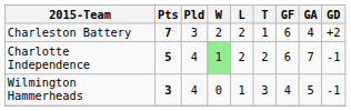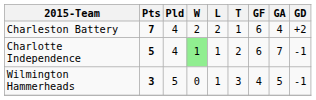 <table class="wikitable" style="text-align: center;">
 <tr>
 <th width="165">2015-Team</th>
 <th width="20">Pts</th>
 <th width="20">Pld</th>
 <th width="20">W</th>
 <th width="20">L</th>
 <th width="20">T</th>
 <th width="20">GF</th>
 <th width="20">GA</th>
 <th width="20">GD</th>
 </tr>
 <tr>
 <td style="text-align:left;">Charleston Battery</td>
 <td><strong>7</strong></td>
-<td>3</td>
+<td>4</td>
 <td>2</td>
 <td>2</td>
 <td>1</td>
 <td>6</td>
 <td>4</td>
 <td>+2</td>
 </tr>
 <tr>
 <td style="text-align:left;">Charlotte Independence</td>
 <td><strong>5</strong></td>
 <td>4</td>
 <td style="background: lightgreen;">1</td>
-<td>2</td>
+<td>1</td>
 <td>2</td>
 <td>6</td>
 <td>7</td>
 <td>-1</td>
 </tr>
 <tr>
 <td style="text-align:left;">Wilmington Hammerheads</td>
 <td><strong>3</strong></td>
-<td>4</td>
+<td>5</td>
 <td>0</td>
 <td>1</td>
 <td>3</td>
 <td>4</td>
 <td>5</td>
 <td>-1</td>
 </tr>
 <tr>
 </tr>
 </table>
